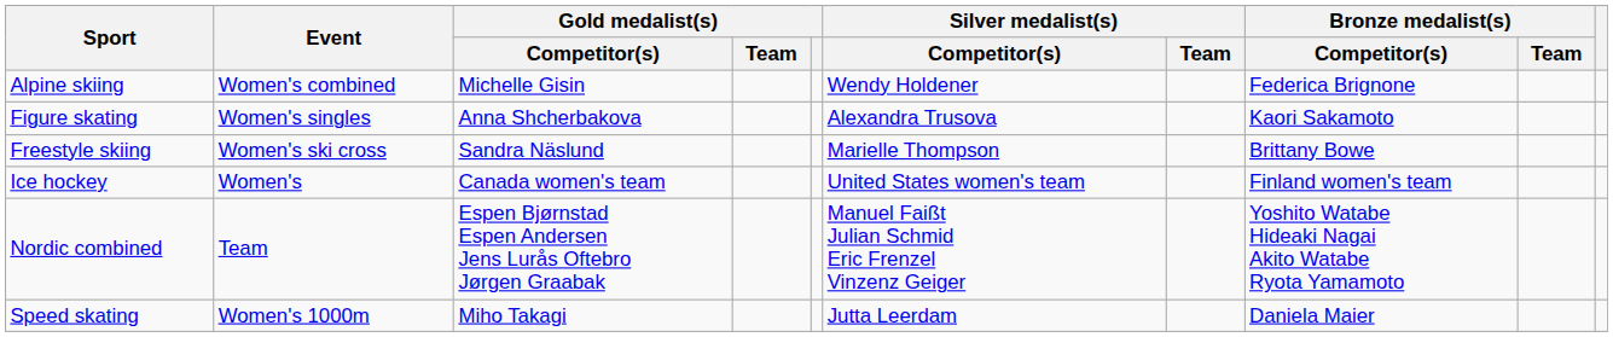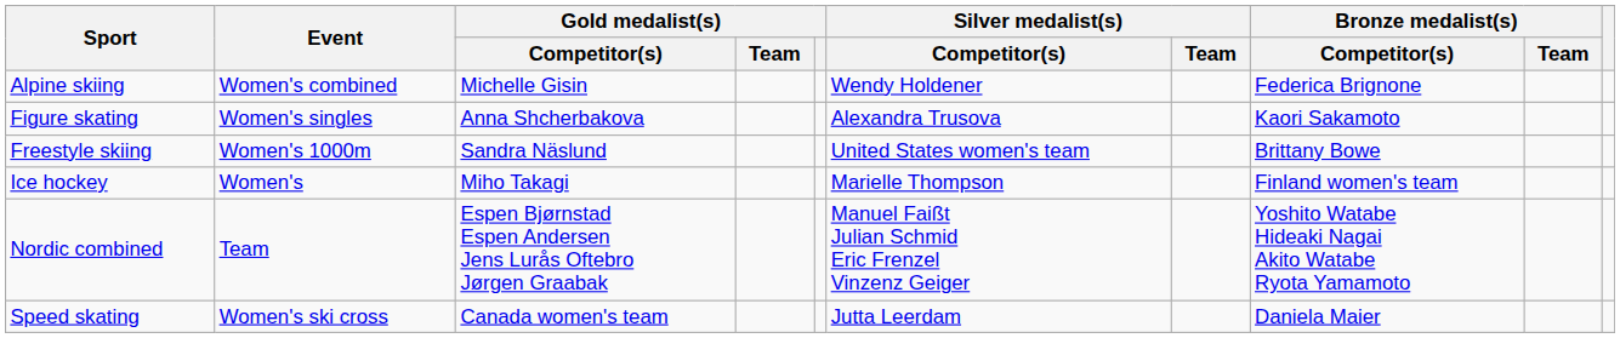 <table class="wikitable" style="width:100%;">
 <tr>
 <th rowspan="2">Sport</th>
 <th rowspan="2">Event</th>
 <th colspan="3">Gold medalist(s)</th>
 <th colspan="2">Silver medalist(s)</th>
 <th colspan="2">Bronze medalist(s)</th>
 <th rowspan="2"></th>
 </tr>
 <tr>
 <th>Competitor(s)</th>
 <th>Team</th>
 <th></th>
 <th>Competitor(s)</th>
 <th>Team</th>
 <th>Competitor(s)</th>
 <th>Team</th>
 </tr>
 <tr>
 <td><a href='#'>Alpine skiing</a></td>
 <td><a href='#'>Women's combined</a></td>
 <td><a href='#'>Michelle Gisin</a></td>
 <td></td>
 <td></td>
 <td><a href='#'>Wendy Holdener</a></td>
 <td></td>
 <td><a href='#'>Federica Brignone</a></td>
 <td></td>
 <td></td>
 </tr>
 <tr>
 <td><a href='#'>Figure skating</a></td>
 <td><a href='#'>Women's singles</a></td>
 <td><a href='#'>Anna Shcherbakova</a></td>
 <td></td>
 <td></td>
 <td><a href='#'>Alexandra Trusova</a></td>
 <td></td>
 <td><a href='#'>Kaori Sakamoto</a></td>
 <td></td>
 <td></td>
 </tr>
 <tr>
 <td><a href='#'>Freestyle skiing</a></td>
-<td><a href='#'>Women's ski cross</a></td>
+<td><a href='#'>Women's 1000m</a></td>
 <td><a href='#'>Sandra Näslund</a></td>
 <td></td>
 <td></td>
-<td><a href='#'>Marielle Thompson</a></td>
+<td><a href='#'>United States women's team</a></td>
 <td></td>
 <td><a href='#'>Brittany Bowe</a></td>
 <td></td>
 <td></td>
 </tr>
 <tr>
 <td><a href='#'>Ice hockey</a></td>
 <td><a href='#'>Women's</a></td>
-<td><a href='#'>Canada women's team</a></td>
+<td><a href='#'>Miho Takagi</a></td>
 <td></td>
 <td></td>
-<td><a href='#'>United States women's team</a></td>
+<td><a href='#'>Marielle Thompson</a></td>
 <td></td>
 <td><a href='#'>Finland women's team</a></td>
 <td><br></td>
 <td></td>
 </tr>
 <tr>
 <td><a href='#'>Nordic combined</a></td>
 <td><a href='#'>Team</a></td>
 <td><a href='#'>Espen Bjørnstad</a><br><a href='#'>Espen Andersen</a><br><a href='#'>Jens Lurås Oftebro</a><br><a href='#'>Jørgen Graabak</a></td>
 <td></td>
 <td></td>
 <td><a href='#'>Manuel Faißt</a><br><a href='#'>Julian Schmid</a><br><a href='#'>Eric Frenzel</a><br><a href='#'>Vinzenz Geiger</a></td>
 <td></td>
 <td><a href='#'>Yoshito Watabe</a><br><a href='#'>Hideaki Nagai</a><br><a href='#'>Akito Watabe</a><br><a href='#'>Ryota Yamamoto</a></td>
 <td></td>
 <td></td>
 </tr>
 <tr>
 <td><a href='#'>Speed skating</a></td>
-<td><a href='#'>Women's 1000m</a></td>
-<td><a href='#'>Miho Takagi</a></td>
+<td><a href='#'>Women's ski cross</a></td>
+<td><a href='#'>Canada women's team</a></td>
 <td></td>
 <td></td>
 <td><a href='#'>Jutta Leerdam</a></td>
 <td></td>
 <td><a href='#'>Daniela Maier</a></td>
 <td></td>
 <td></td>
 </tr>
 </table>
